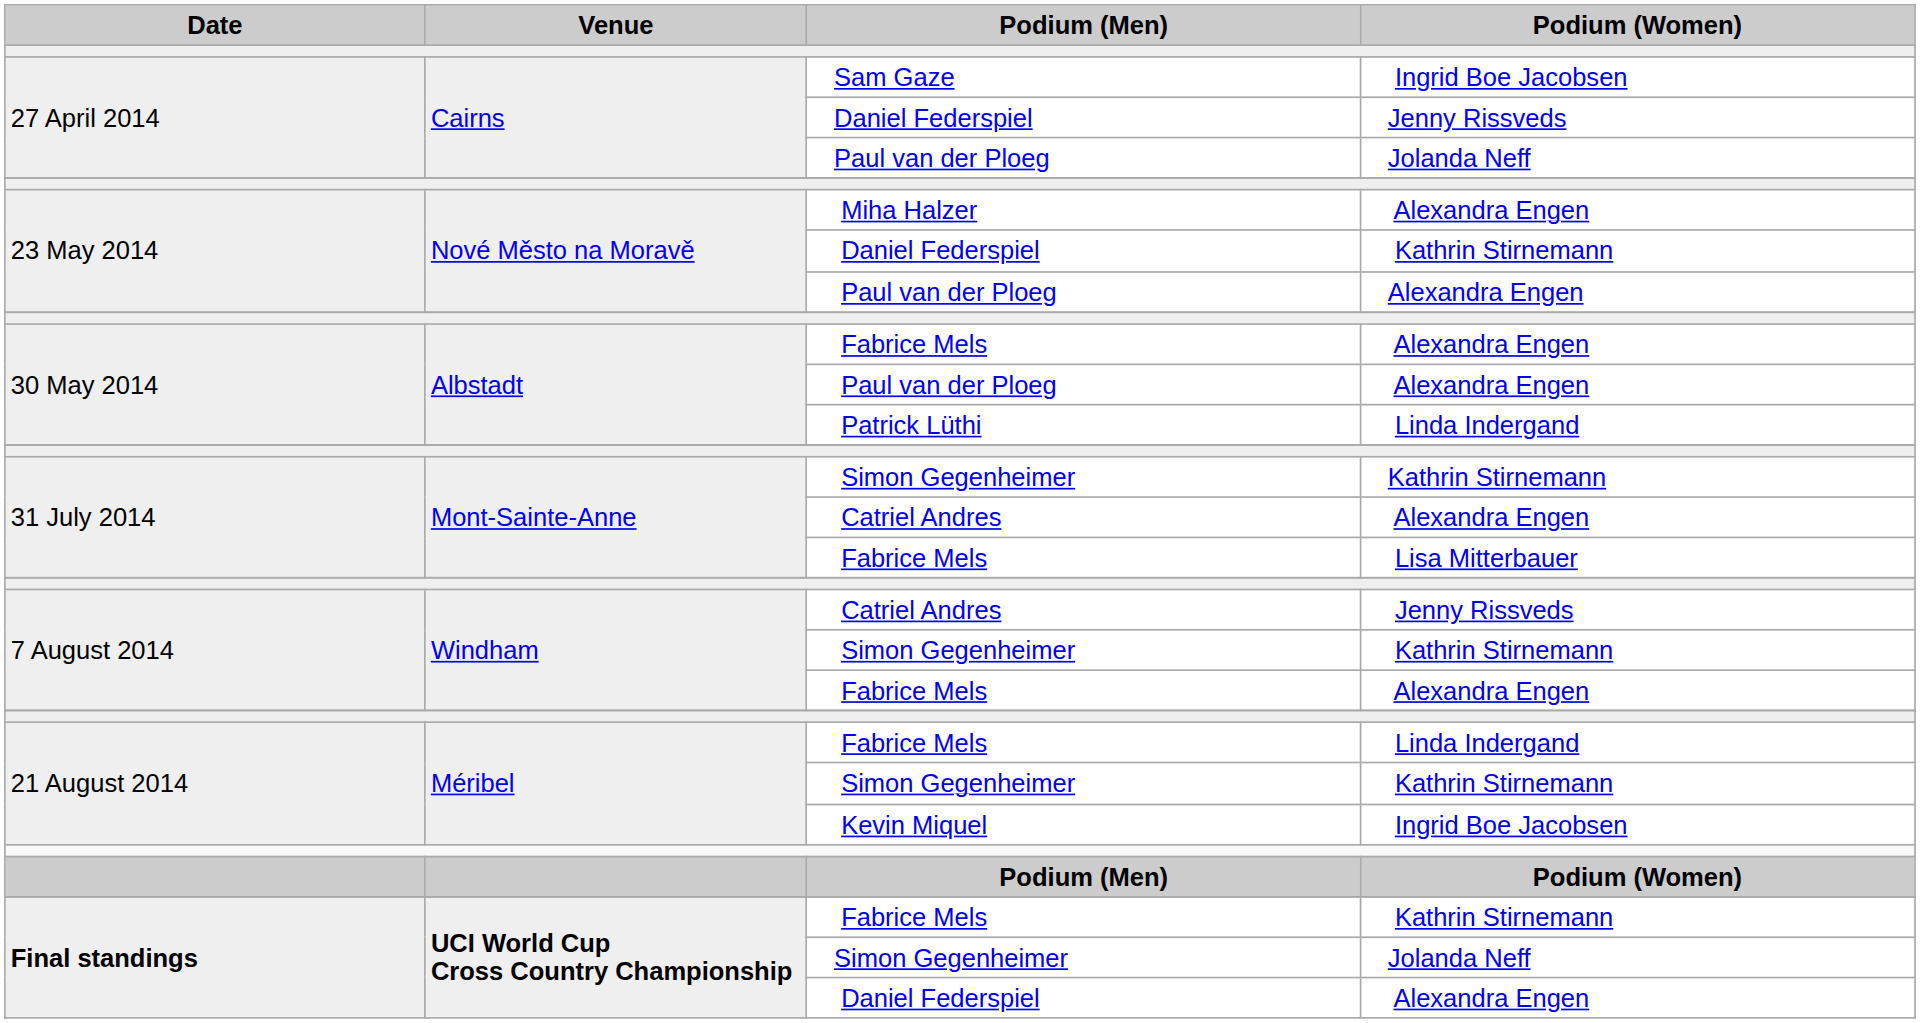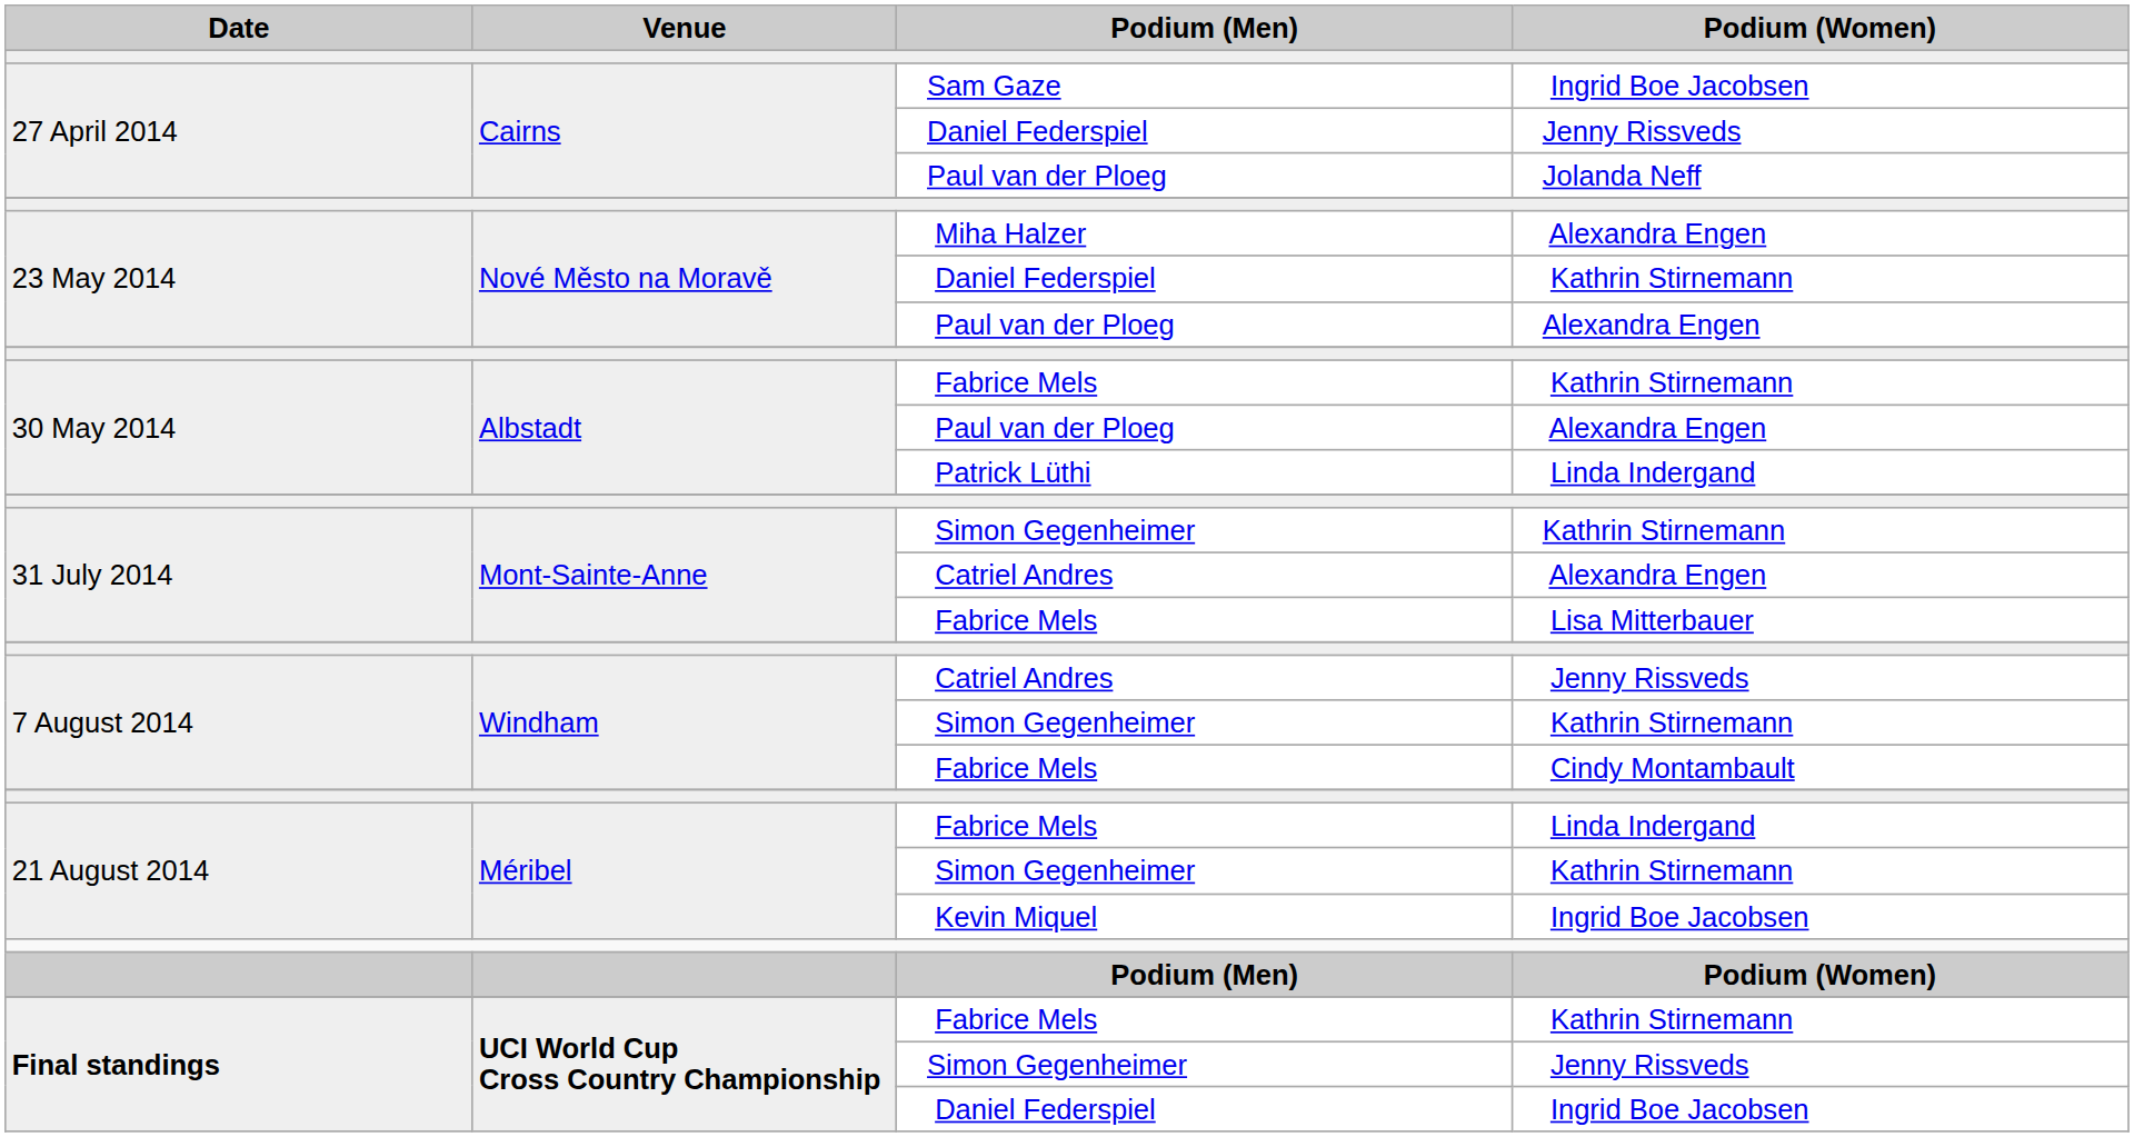 <table class="wikitable" width=90% bgcolor="#f7f8ff" cellpadding="3" cellspacing="0" border="1" style="font-size: 95%; border: gray solid 1px; border-collapse: collapse;">
 <tr bgcolor="#CCCCCC">
 <td align="center"><strong>Date</strong></td>
 <td width=20% align="center"><strong>Venue</strong></td>
 <td width=29% align="center"><strong>Podium (Men)</strong></td>
 <td width=29% align="center"><strong>Podium (Women)</strong></td>
 </tr>
 <tr bgcolor="#EFEFEF">
 <td colspan=4></td>
 </tr>
 <tr bgcolor="#EFEFEF">
 <td rowspan=3>27 April 2014</td>
 <td rowspan=3> <a href='#'>Cairns</a></td>
 <td bgcolor="#ffffff">    <a href='#'>Sam Gaze</a></td>
 <td bgcolor="#ffffff">      <a href='#'>Ingrid Boe Jacobsen</a></td>
 </tr>
 <tr>
 <td bgcolor="#ffffff">    <a href='#'>Daniel Federspiel</a></td>
 <td bgcolor="#ffffff">    <a href='#'>Jenny Rissveds</a></td>
 </tr>
 <tr>
 <td bgcolor="#ffffff">    <a href='#'>Paul van der Ploeg</a></td>
 <td bgcolor="#ffffff">    <a href='#'>Jolanda Neff</a></td>
 </tr>
 <tr>
 </tr>
 <tr bgcolor="#EFEFEF">
 <td colspan=4></td>
 </tr>
 <tr bgcolor="#EFEFEF">
 <td rowspan=3>23 May 2014</td>
 <td rowspan=3> <a href='#'>Nové Město na Moravě</a></td>
 <td bgcolor="#ffffff">      <a href='#'>Miha Halzer</a></td>
 <td bgcolor="#ffffff">      <a href='#'>Alexandra Engen</a></td>
 </tr>
 <tr>
 <td bgcolor="#ffffff">      <a href='#'>Daniel Federspiel</a></td>
 <td bgcolor="#ffffff">      <a href='#'>Kathrin Stirnemann</a></td>
 </tr>
 <tr>
 <td bgcolor="#ffffff">      <a href='#'>Paul van der Ploeg</a></td>
 <td bgcolor="#ffffff">    <a href='#'>Alexandra Engen</a></td>
 </tr>
 <tr>
 </tr>
 <tr bgcolor="#EFEFEF">
 <td colspan=4></td>
 </tr>
 <tr bgcolor="#EFEFEF">
 <td rowspan=3>30 May 2014</td>
 <td rowspan=3> <a href='#'>Albstadt</a></td>
 <td bgcolor="#ffffff">      <a href='#'>Fabrice Mels</a></td>
-<td bgcolor="#ffffff">      <a href='#'>Alexandra Engen</a></td>
+<td bgcolor="#ffffff">      <a href='#'>Kathrin Stirnemann</a></td>
 </tr>
 <tr>
 <td bgcolor="#ffffff">      <a href='#'>Paul van der Ploeg</a></td>
 <td bgcolor="#ffffff">      <a href='#'>Alexandra Engen</a></td>
 </tr>
 <tr>
 <td bgcolor="#ffffff">      <a href='#'>Patrick Lüthi</a></td>
 <td bgcolor="#ffffff">      <a href='#'>Linda Indergand</a></td>
 </tr>
 <tr>
 </tr>
 <tr bgcolor="#EFEFEF">
 <td colspan=4></td>
 </tr>
 <tr bgcolor="#EFEFEF">
 <td rowspan=3>31 July 2014</td>
 <td rowspan=3> <a href='#'>Mont-Sainte-Anne</a></td>
 <td bgcolor="#ffffff">      <a href='#'>Simon Gegenheimer</a></td>
 <td bgcolor="#ffffff">     <a href='#'>Kathrin Stirnemann</a></td>
 </tr>
 <tr>
 <td bgcolor="#ffffff">      <a href='#'>Catriel Andres</a></td>
 <td bgcolor="#ffffff">       <a href='#'>Alexandra Engen</a></td>
 </tr>
 <tr>
 <td bgcolor="#ffffff">      <a href='#'>Fabrice Mels</a></td>
 <td bgcolor="#ffffff">      <a href='#'>Lisa Mitterbauer</a></td>
 </tr>
 <tr>
 </tr>
 <tr bgcolor="#EFEFEF">
 <td colspan=4></td>
 </tr>
 <tr bgcolor="#EFEFEF">
 <td rowspan=3>7 August 2014</td>
 <td rowspan=3> <a href='#'>Windham</a></td>
 <td bgcolor="#ffffff">      <a href='#'>Catriel Andres</a></td>
 <td bgcolor="#ffffff">      <a href='#'>Jenny Rissveds</a></td>
 </tr>
 <tr>
 <td bgcolor="#ffffff">      <a href='#'>Simon Gegenheimer</a></td>
 <td bgcolor="#ffffff">      <a href='#'>Kathrin Stirnemann</a></td>
 </tr>
 <tr>
 <td bgcolor="#ffffff">      <a href='#'>Fabrice Mels</a></td>
-<td bgcolor="#ffffff">      <a href='#'>Alexandra Engen</a></td>
+<td bgcolor="#ffffff">      <a href='#'>Cindy Montambault</a></td>
 </tr>
 <tr>
 </tr>
 <tr bgcolor="#EFEFEF">
 <td colspan=4></td>
 </tr>
 <tr bgcolor="#EFEFEF">
 <td rowspan=3>21 August 2014</td>
 <td rowspan=3> <a href='#'>Méribel</a></td>
 <td bgcolor="#ffffff">      <a href='#'>Fabrice Mels</a></td>
 <td bgcolor="#ffffff">      <a href='#'>Linda Indergand</a></td>
 </tr>
 <tr>
 <td bgcolor="#ffffff">      <a href='#'>Simon Gegenheimer</a></td>
 <td bgcolor="#ffffff">      <a href='#'>Kathrin Stirnemann</a></td>
 </tr>
 <tr>
 <td bgcolor="#ffffff">      <a href='#'>Kevin Miquel</a></td>
 <td bgcolor="#ffffff">      <a href='#'>Ingrid Boe Jacobsen</a></td>
 </tr>
 <tr>
 <td colspan=4></td>
 </tr>
 <tr bgcolor="#CCCCCC">
 <td align="center"></td>
 <td width=20% align="center"></td>
 <td width=29% align="center"><strong>Podium (Men)</strong></td>
 <td width=29% align="center"><strong>Podium (Women)</strong></td>
 </tr>
 <tr bgcolor="#EFEFEF">
 </tr>
 <tr bgcolor="#EFEFEF">
 <td rowspan=3><strong>Final standings</strong></td>
 <td rowspan=3><strong>UCI World Cup<br> Cross Country Championship</strong></td>
 <td bgcolor="#ffffff">      <a href='#'>Fabrice Mels</a></td>
 <td bgcolor="#ffffff">      <a href='#'>Kathrin Stirnemann</a></td>
 </tr>
 <tr>
 <td bgcolor="#ffffff">     <a href='#'>Simon Gegenheimer</a></td>
-<td bgcolor="#ffffff">    <a href='#'>Jolanda Neff</a></td>
+<td bgcolor="#ffffff">      <a href='#'>Jenny Rissveds</a></td>
 </tr>
 <tr>
 <td bgcolor="#ffffff">      <a href='#'>Daniel Federspiel</a></td>
-<td bgcolor="#ffffff">       <a href='#'>Alexandra Engen</a></td>
+<td bgcolor="#ffffff">      <a href='#'>Ingrid Boe Jacobsen</a></td>
 </tr>
 </table>
